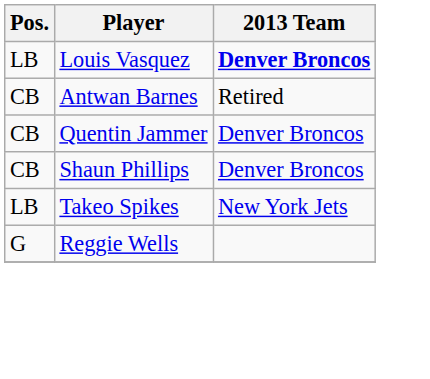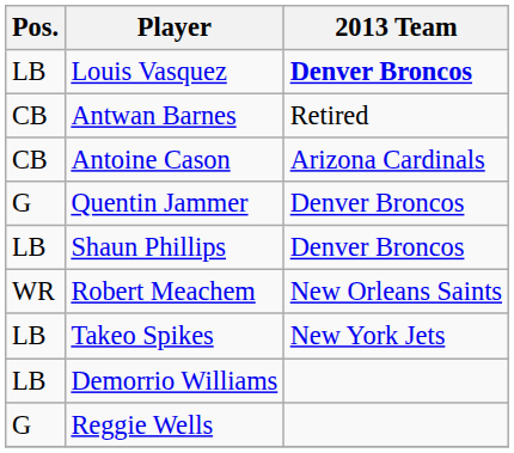 <table class="wikitable" style="font-size: 95%; text-align: left;">
 <tr>
 <th>Pos.</th>
 <th>Player</th>
 <th>2013 Team</th>
 </tr>
 <tr>
 <td>LB</td>
 <td><a href='#'>Louis Vasquez</a></td>
 <td><strong><a href='#'>Denver Broncos</a></strong></td>
 </tr>
 <tr>
 <td>CB</td>
 <td><a href='#'>Antwan Barnes</a></td>
 <td>Retired</td>
 </tr>
 <tr>
 <td>CB</td>
+<td><a href='#'>Antoine Cason</a></td>
+<td><a href='#'>Arizona Cardinals</a></td>
+</tr>
+<tr>
+<td>G</td>
 <td><a href='#'>Quentin Jammer</a></td>
 <td><a href='#'>Denver Broncos</a></td>
 </tr>
 <tr>
-<td>CB</td>
+<td>LB</td>
 <td><a href='#'>Shaun Phillips</a></td>
 <td><a href='#'>Denver Broncos</a></td>
+</tr>
+<tr>
+<td>WR</td>
+<td><a href='#'>Robert Meachem</a></td>
+<td><a href='#'>New Orleans Saints</a></td>
 </tr>
 <tr>
 <td>LB</td>
 <td><a href='#'>Takeo Spikes</a></td>
 <td><a href='#'>New York Jets</a></td>
+</tr>
+<tr>
+<td>LB</td>
+<td><a href='#'>Demorrio Williams</a></td>
+<td></td>
 </tr>
 <tr>
 <td>G</td>
 <td><a href='#'>Reggie Wells</a></td>
 <td></td>
 </tr>
 <tr>
 </tr>
 </table>
